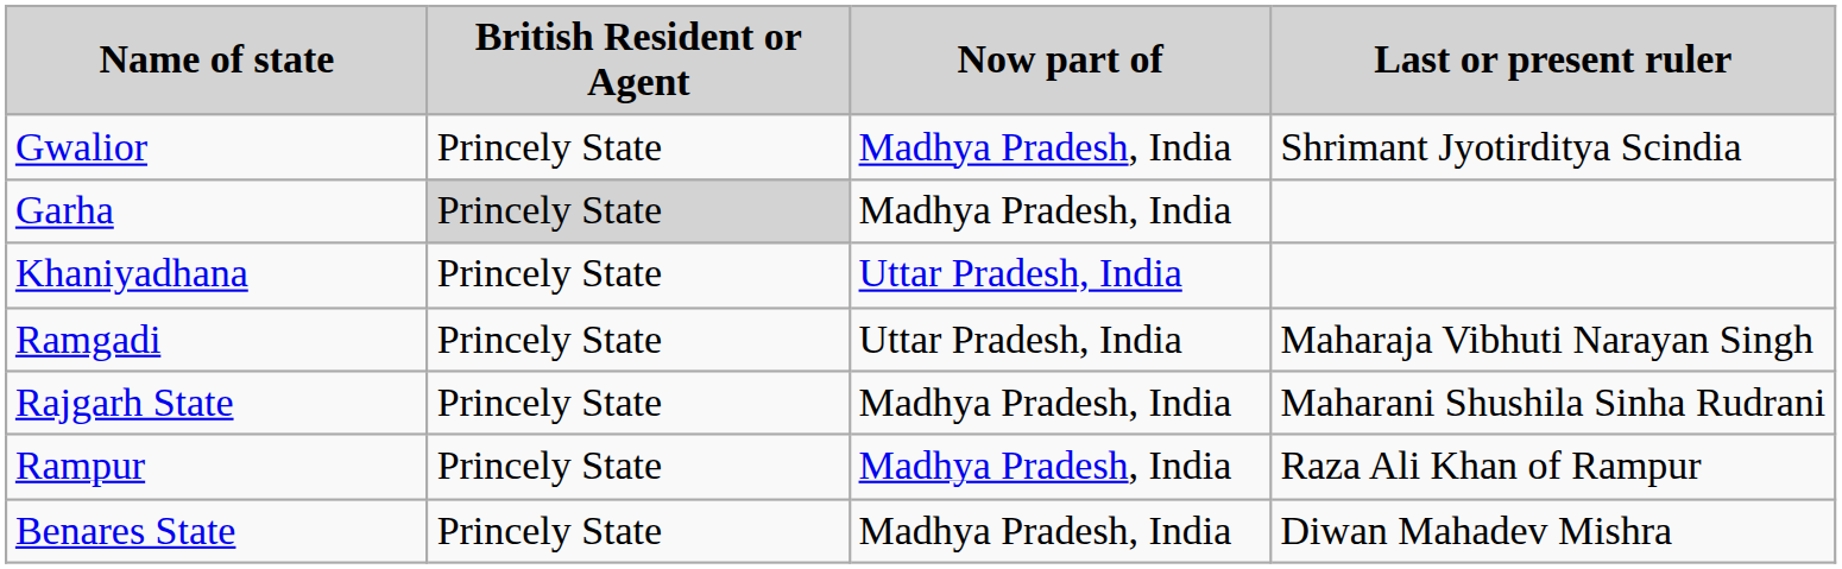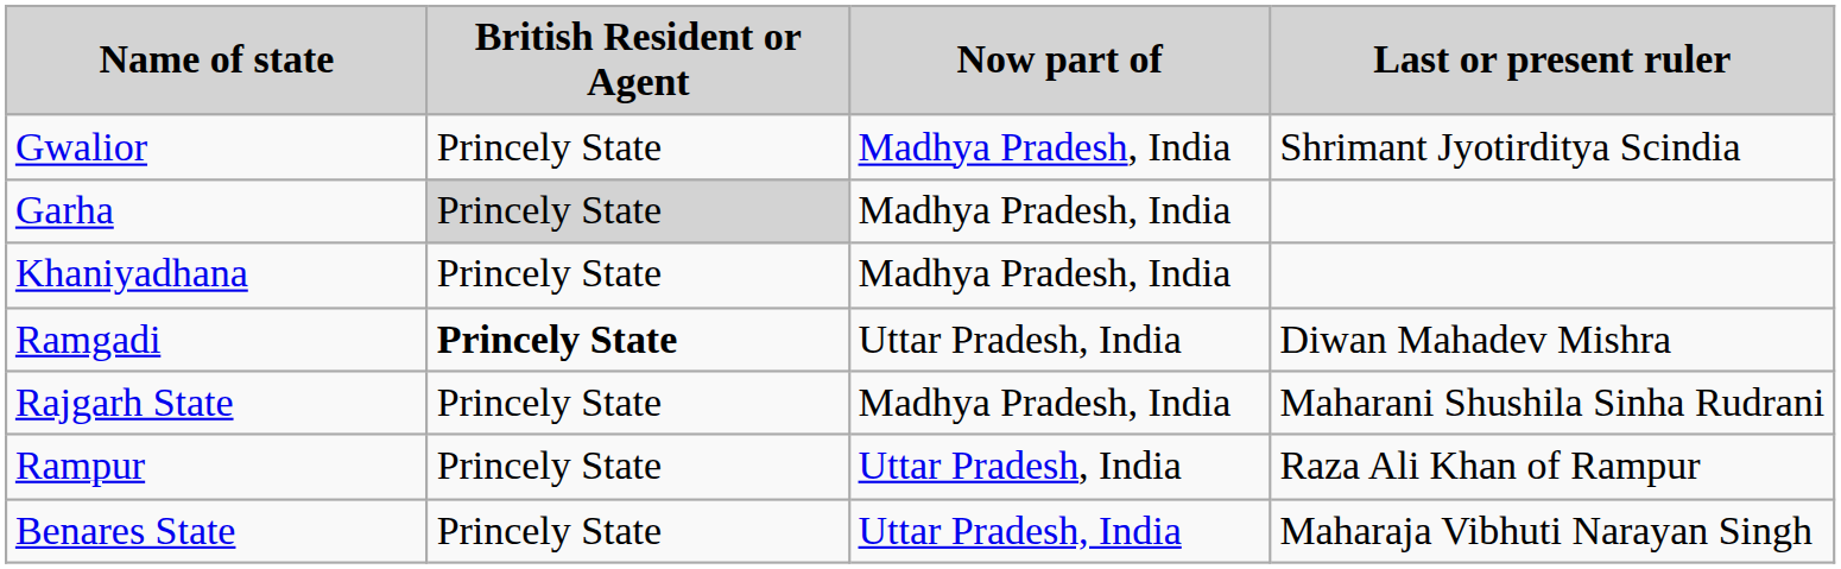 <table class="wikitable">
 <tr>
 <th style="width: 160px; background-color: lightgrey;">Name of state</th>
 <th style="width: 160px; background-color: lightgrey;">British Resident or Agent</th>
 <th style="width: 160px; background-color: lightgrey;">Now part of</th>
 <th style="background-color: lightgrey;">Last or present ruler</th>
 </tr>
 <tr>
 <td> <a href='#'>Gwalior</a></td>
 <td>Princely State</td>
 <td><a href='#'>Madhya Pradesh</a>, India</td>
 <td>Shrimant Jyotirditya Scindia</td>
 </tr>
 <tr>
 <td> <a href='#'>Garha</a></td>
 <td style="background: lightgrey;">Princely State</td>
 <td>Madhya Pradesh, India</td>
 <td></td>
 </tr>
 <tr>
 <td> <a href='#'>Khaniyadhana</a></td>
 <td>Princely State</td>
-<td><a href='#'>Uttar Pradesh, India</a></td>
+<td>Madhya Pradesh, India</td>
 <td></td>
 </tr>
 <tr>
 <td> <a href='#'>Ramgadi</a></td>
-<td>Princely State</td>
+<td><strong>Princely State</strong></td>
 <td>Uttar Pradesh, India</td>
-<td>Maharaja Vibhuti Narayan Singh</td>
+<td>Diwan Mahadev Mishra</td>
 </tr>
 <tr>
 <td> <a href='#'>Rajgarh State</a></td>
 <td>Princely State</td>
 <td>Madhya Pradesh, India</td>
 <td>Maharani Shushila Sinha Rudrani</td>
 </tr>
 <tr>
 <td> <a href='#'>Rampur</a></td>
 <td>Princely State</td>
-<td><a href='#'>Madhya Pradesh</a>, India</td>
+<td><a href='#'>Uttar Pradesh</a>, India</td>
 <td>Raza Ali Khan of Rampur</td>
 </tr>
 <tr>
 <td><a href='#'>Benares State</a></td>
 <td>Princely State</td>
-<td>Madhya Pradesh, India</td>
-<td>Diwan Mahadev Mishra</td>
+<td><a href='#'>Uttar Pradesh, India</a></td>
+<td>Maharaja Vibhuti Narayan Singh</td>
 </tr>
 </table>
